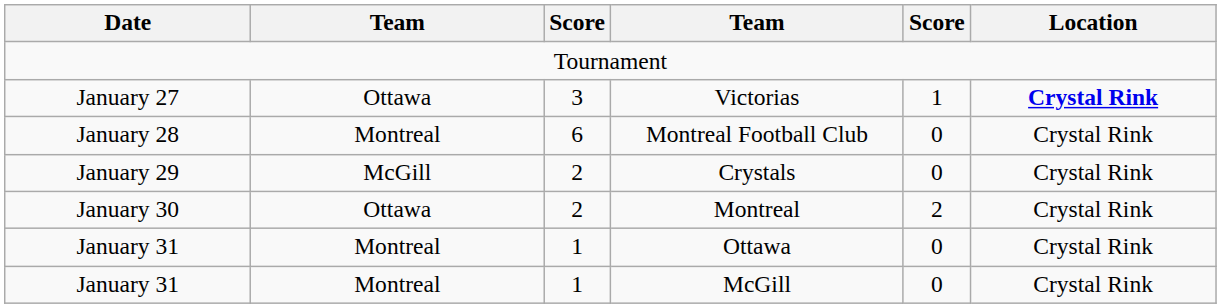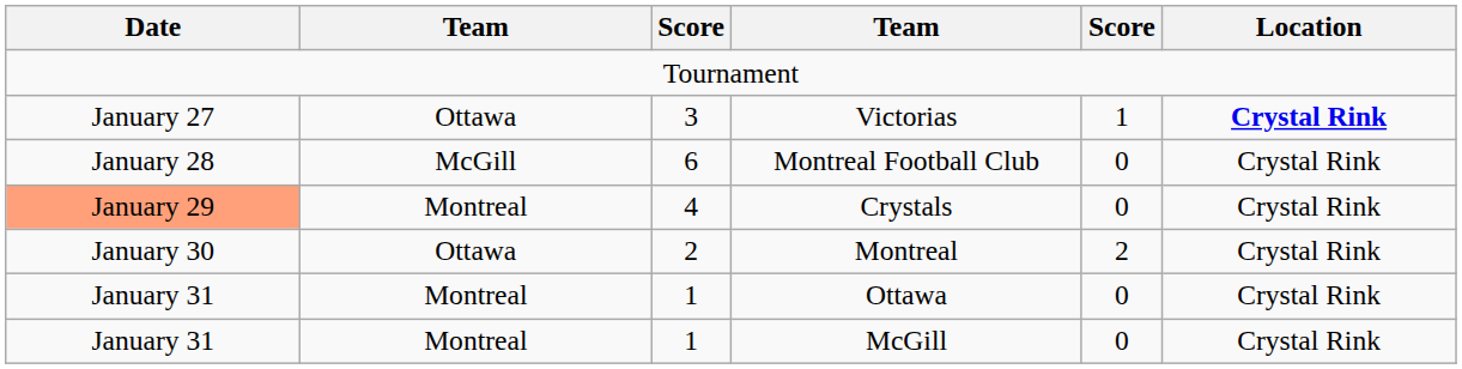 <table class="wikitable">
 <tr>
 <th style="width:10em">Date</th>
 <th style="width:12em">Team</th>
 <th>Score</th>
 <th style="width:12em">Team</th>
 <th>Score</th>
 <th style="width:10em">Location</th>
 </tr>
 <tr style="text-align:center;">
 <td colspan="6">Tournament</td>
 </tr>
 <tr style="text-align:center;">
 <td>January 27</td>
 <td>Ottawa</td>
 <td>3</td>
 <td>Victorias</td>
 <td>1</td>
 <td><strong><a href='#'>Crystal Rink</a></strong></td>
 </tr>
 <tr style="text-align:center;">
 <td>January 28</td>
-<td>Montreal</td>
+<td>McGill</td>
 <td>6</td>
 <td>Montreal Football Club</td>
 <td>0</td>
 <td>Crystal Rink</td>
 </tr>
 <tr style="text-align:center;">
-<td>January 29</td>
-<td>McGill</td>
-<td>2</td>
+<td style="background: lightsalmon;">January 29</td>
+<td>Montreal</td>
+<td>4</td>
 <td>Crystals</td>
 <td>0</td>
 <td>Crystal Rink</td>
 </tr>
 <tr style="text-align:center;">
 <td>January 30</td>
 <td>Ottawa</td>
 <td>2</td>
 <td>Montreal</td>
 <td>2</td>
 <td>Crystal Rink</td>
 </tr>
 <tr style="text-align:center;">
 <td>January 31</td>
 <td>Montreal</td>
 <td>1</td>
 <td>Ottawa</td>
 <td>0</td>
 <td>Crystal Rink</td>
 </tr>
 <tr style="text-align:center;">
 <td>January 31</td>
 <td>Montreal</td>
 <td>1</td>
 <td>McGill</td>
 <td>0</td>
 <td>Crystal Rink</td>
 </tr>
 </table>
